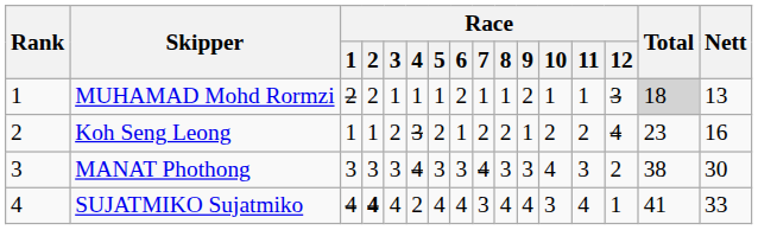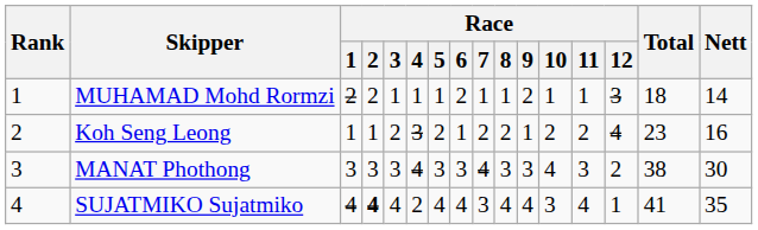 <table class=wikitable>
 <tr>
 <th rowspan="2">Rank</th>
 <th rowspan="2">Skipper</th>
 <th colspan="12">Race</th>
 <th rowspan="2">Total</th>
 <th rowspan="2">Nett</th>
 </tr>
 <tr>
 <th>1</th>
 <th>2</th>
 <th>3</th>
 <th>4</th>
 <th>5</th>
 <th>6</th>
 <th>7</th>
 <th>8</th>
 <th>9</th>
 <th>10</th>
 <th>11</th>
 <th>12</th>
 </tr>
 <tr>
 <td>1</td>
 <td> <a href='#'>MUHAMAD Mohd Rormzi</a></td>
 <td><s>2</s></td>
 <td>2</td>
 <td>1</td>
 <td>1</td>
 <td>1</td>
 <td>2</td>
 <td>1</td>
 <td>1</td>
 <td>2</td>
 <td>1</td>
 <td>1</td>
 <td><s>3</s></td>
-<td style="background: lightgrey;">18</td>
-<td>13</td>
+<td>18</td>
+<td>14</td>
 </tr>
 <tr>
 <td>2</td>
 <td> <a href='#'>Koh Seng Leong</a></td>
 <td>1</td>
 <td>1</td>
 <td>2</td>
 <td><s>3</s></td>
 <td>2</td>
 <td>1</td>
 <td>2</td>
 <td>2</td>
 <td>1</td>
 <td>2</td>
 <td>2</td>
 <td><s>4</s></td>
 <td>23</td>
 <td>16</td>
 </tr>
 <tr>
 <td>3</td>
 <td> <a href='#'>MANAT Phothong</a></td>
 <td>3</td>
 <td>3</td>
 <td>3</td>
 <td><s>4</s></td>
 <td>3</td>
 <td>3</td>
 <td><s>4</s></td>
 <td>3</td>
 <td>3</td>
 <td>4</td>
 <td>3</td>
 <td>2</td>
 <td>38</td>
 <td>30</td>
 </tr>
 <tr>
 <td>4</td>
 <td> <a href='#'>SUJATMIKO Sujatmiko</a></td>
 <td><s>4</s></td>
 <td><strong><s>4</s></strong></td>
 <td>4</td>
 <td>2</td>
 <td>4</td>
 <td>4</td>
 <td>3</td>
 <td>4</td>
 <td>4</td>
 <td>3</td>
 <td>4</td>
 <td>1</td>
 <td>41</td>
-<td>33</td>
+<td>35</td>
 </tr>
 </table>
